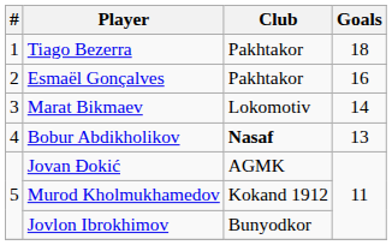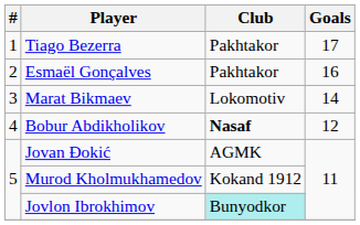 <table class="wikitable" style="text-align:left">
 <tr>
 <th>#</th>
 <th>Player</th>
 <th>Club</th>
 <th>Goals</th>
 </tr>
 <tr>
 <td rowspan=1>1</td>
 <td align="left"> <a href='#'>Tiago Bezerra</a></td>
 <td align="left">Pakhtakor</td>
-<td align=center>18</td>
+<td align=center>17</td>
 </tr>
 <tr>
 <td rowspan=1>2</td>
 <td align="left"> <a href='#'>Esmaël Gonçalves</a></td>
 <td align="left">Pakhtakor</td>
 <td align=center>16</td>
 </tr>
 <tr>
 <td rowspan=1>3</td>
 <td align="left"> <a href='#'>Marat Bikmaev</a></td>
 <td align="left">Lokomotiv</td>
 <td align=center>14</td>
 </tr>
 <tr>
 <td rowspan=1>4</td>
 <td align="left"> <a href='#'>Bobur Abdikholikov</a></td>
 <td align="left"><strong>Nasaf</strong></td>
-<td align=center>13</td>
+<td align=center>12</td>
 </tr>
 <tr>
 <td rowspan=3>5</td>
 <td align="left"> <a href='#'>Jovan Đokić</a></td>
 <td align="left">AGMK</td>
 <td rowspan=3 style="text-align:center;">11</td>
 </tr>
 <tr>
 <td align="left"> <a href='#'>Murod Kholmukhamedov</a></td>
 <td align="left">Kokand 1912</td>
 </tr>
 <tr>
 <td align="left"> <a href='#'>Jovlon Ibrokhimov</a></td>
-<td align="left">Bunyodkor</td>
+<td align="left" style="background: paleturquoise;">Bunyodkor</td>
 </tr>
 <tr>
 </tr>
 </table>
